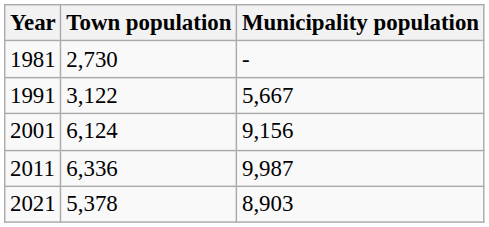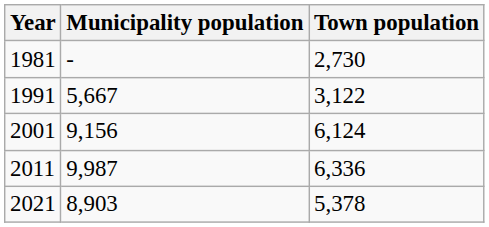 <table class="wikitable">
 <tr>
 <th>Year</th>
+<th>Municipality population</th>
 <th>Town population</th>
-<th>Municipality population</th>
 </tr>
 <tr ---->
 <td>1981</td>
+<td>-</td>
 <td>2,730</td>
-<td>-</td>
 </tr>
 <tr ---->
 <td>1991</td>
+<td>5,667</td>
 <td>3,122</td>
-<td>5,667</td>
 </tr>
 <tr ---->
 <td>2001</td>
+<td>9,156</td>
 <td>6,124</td>
-<td>9,156</td>
 </tr>
 <tr ---->
 <td>2011</td>
+<td>9,987</td>
 <td>6,336</td>
-<td>9,987</td>
 </tr>
 <tr ---->
 <td>2021</td>
+<td>8,903</td>
 <td>5,378</td>
-<td>8,903</td>
 </tr>
 </table>
